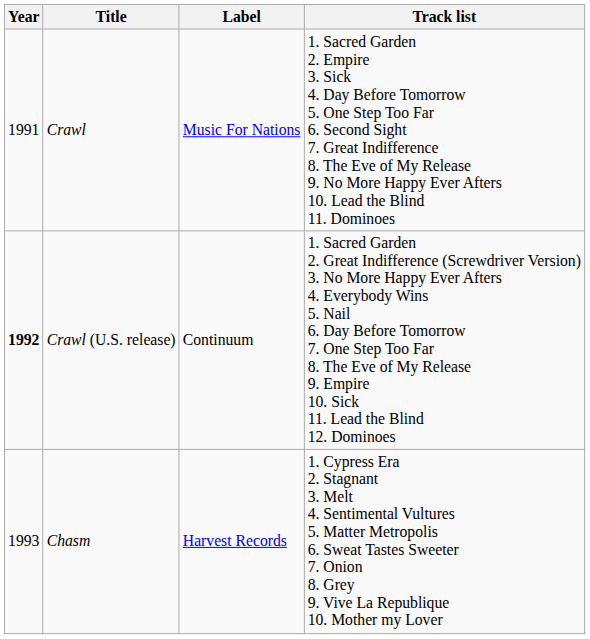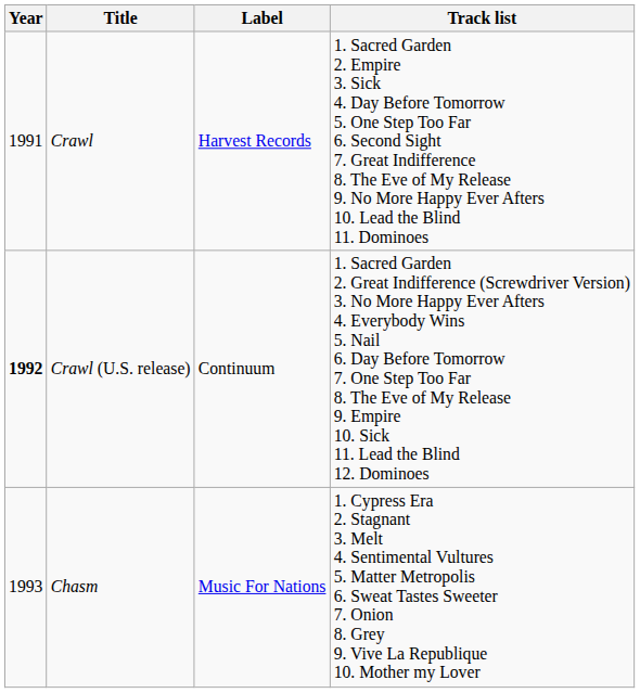 <table class="wikitable">
 <tr>
 <th>Year</th>
 <th>Title</th>
 <th>Label</th>
 <th>Track list</th>
 </tr>
 <tr>
 <td>1991</td>
 <td><em>Crawl</em></td>
-<td><a href='#'>Music For Nations</a></td>
+<td><a href='#'>Harvest Records</a></td>
 <td>1. Sacred Garden<br>2. Empire<br>3. Sick<br>4. Day Before Tomorrow<br>5. One Step Too Far<br>6. Second Sight<br>7. Great Indifference<br>8. The Eve of My Release<br>9. No More Happy Ever Afters<br>10. Lead the Blind<br>11. Dominoes</td>
 </tr>
 <tr>
 <td><strong>1992</strong></td>
 <td><em>Crawl</em> (U.S. release)</td>
 <td>Continuum</td>
 <td>1. Sacred Garden<br>2. Great Indifference (Screwdriver Version)<br>3. No More Happy Ever Afters<br>4. Everybody Wins<br>5. Nail<br>6. Day Before Tomorrow<br>7. One Step Too Far<br>8. The Eve of My Release<br>9. Empire<br>10. Sick<br>11. Lead the Blind<br>12. Dominoes</td>
 </tr>
 <tr>
 <td>1993</td>
 <td><em>Chasm</em></td>
-<td><a href='#'>Harvest Records</a></td>
+<td><a href='#'>Music For Nations</a></td>
 <td>1. Cypress Era<br>2. Stagnant<br>3. Melt<br>4. Sentimental Vultures<br>5. Matter Metropolis<br>6. Sweat Tastes Sweeter<br>7. Onion<br>8. Grey<br>9. Vive La Republique<br>10. Mother my Lover</td>
 </tr>
 </table>
